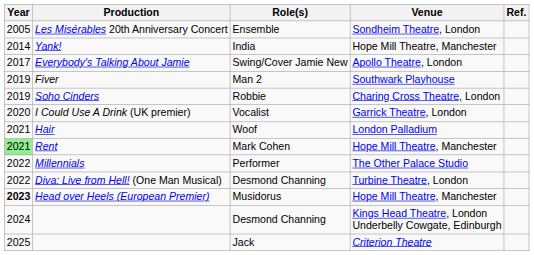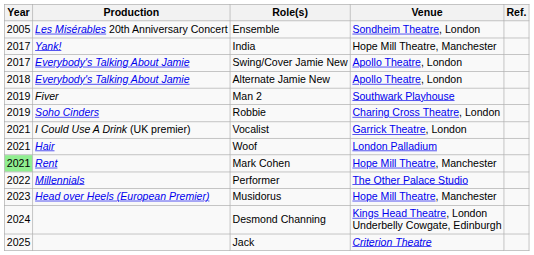 <table class="wikitable">
 <tr>
 <th>Year</th>
 <th>Production</th>
 <th>Role(s)</th>
 <th>Venue</th>
 <th>Ref.</th>
 </tr>
 <tr>
 <td>2005</td>
 <td><em><a href='#'>Les Misérables</a></em> 20th Anniversary Concert</td>
 <td>Ensemble</td>
 <td><a href='#'>Sondheim Theatre</a>, London</td>
 <td></td>
 </tr>
 <tr>
-<td>2014</td>
+<td>2017</td>
 <td><em><a href='#'>Yank!</a></em></td>
 <td>India</td>
 <td>Hope Mill Theatre, Manchester</td>
 <td></td>
 </tr>
 <tr>
 <td>2017</td>
 <td><em><a href='#'>Everybody's Talking About Jamie</a></em></td>
 <td>Swing/Cover Jamie New</td>
+<td><a href='#'>Apollo Theatre</a>, London</td>
+<td></td>
+</tr>
+<tr>
+<td>2018</td>
+<td><em><a href='#'>Everybody's Talking About Jamie</a></em></td>
+<td>Alternate Jamie New</td>
 <td><a href='#'>Apollo Theatre</a>, London</td>
 <td></td>
 </tr>
 <tr>
 <td>2019</td>
 <td><em>Fiver</em></td>
 <td>Man 2</td>
 <td><a href='#'>Southwark Playhouse</a></td>
 <td></td>
 </tr>
 <tr>
 <td>2019</td>
 <td><em><a href='#'>Soho Cinders</a></em></td>
 <td>Robbie</td>
 <td><a href='#'>Charing Cross Theatre</a>, London</td>
 <td></td>
 </tr>
 <tr>
-<td>2020</td>
+<td>2021</td>
 <td><em>I Could Use A Drink</em> (UK premier)</td>
 <td>Vocalist</td>
 <td><a href='#'>Garrick Theatre</a>, London</td>
 <td></td>
 </tr>
 <tr>
 <td>2021</td>
 <td><em><a href='#'>Hair</a></em></td>
 <td>Woof</td>
 <td><a href='#'>London Palladium</a></td>
 <td></td>
 </tr>
 <tr>
 <td style="background: lightgreen;">2021</td>
 <td><em><a href='#'>Rent</a></em></td>
 <td>Mark Cohen</td>
 <td><a href='#'>Hope Mill Theatre</a>, Manchester</td>
 <td></td>
 </tr>
 <tr>
 <td>2022</td>
 <td><a href='#'><em>Millennials</em></a></td>
 <td>Performer</td>
 <td><a href='#'>The Other Palace Studio</a></td>
 <td></td>
 </tr>
 <tr>
-<td>2022</td>
-<td><a href='#'><em>Diva: Live from Hell!</em></a> (One Man Musical)</td>
-<td>Desmond Channing</td>
-<td><a href='#'>Turbine Theatre</a>, London</td>
-<td></td>
-</tr>
-<tr>
-<td><strong>2023</strong></td>
+<td>2023</td>
 <td><a href='#'><em>Head over Heels (European Premier)</em></a></td>
 <td>Musidorus</td>
 <td><a href='#'>Hope Mill Theatre</a>, Manchester</td>
 <td></td>
 </tr>
 <tr>
 <td>2024</td>
 <td></td>
 <td>Desmond Channing</td>
 <td><a href='#'>Kings Head Theatre</a>, London<br>Underbelly Cowgate, Edinburgh</td>
 <td><br></td>
 </tr>
 <tr>
 <td>2025</td>
 <td></td>
 <td>Jack</td>
 <td><em><a href='#'>Criterion Theatre</a></em></td>
 <td></td>
 </tr>
 </table>
